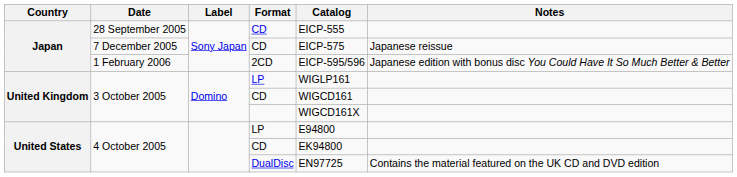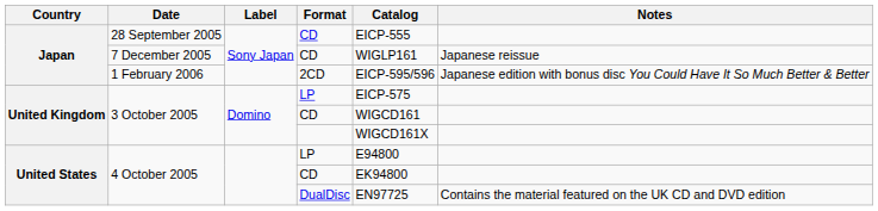 <table class="wikitable plainrowheaders">
 <tr>
 <th>Country</th>
 <th>Date</th>
 <th>Label</th>
 <th>Format</th>
 <th>Catalog</th>
 <th>Notes</th>
 </tr>
 <tr>
 <th scope="row" rowspan="3">Japan</th>
 <td rowspan="1">28 September 2005</td>
 <td rowspan="3"><a href='#'>Sony Japan</a></td>
 <td><a href='#'>CD</a></td>
 <td>EICP-555</td>
 <td></td>
 </tr>
 <tr>
 <td>7 December 2005</td>
 <td>CD</td>
-<td>EICP-575</td>
+<td>WIGLP161</td>
 <td>Japanese reissue</td>
 </tr>
 <tr>
 <td>1 February 2006</td>
 <td>2CD</td>
 <td>EICP-595/596</td>
 <td>Japanese edition with bonus disc <em>You Could Have It So Much Better & Better</em></td>
 </tr>
 <tr>
 <th scope="row" rowspan="3">United Kingdom</th>
 <td rowspan="3">3 October 2005</td>
 <td rowspan="3"><a href='#'>Domino</a></td>
 <td><a href='#'>LP</a></td>
-<td>WIGLP161</td>
+<td>EICP-575</td>
 <td></td>
 </tr>
 <tr>
 <td>CD</td>
 <td>WIGCD161</td>
 <td></td>
 </tr>
 <tr>
 <td></td>
 <td>WIGCD161X</td>
 <td></td>
 </tr>
 <tr>
 <th scope="row" rowspan="3">United States</th>
 <td rowspan="3">4 October 2005</td>
 <td rowspan="3"></td>
 <td>LP</td>
 <td>E94800</td>
 <td></td>
 </tr>
 <tr>
 <td>CD</td>
 <td>EK94800</td>
 <td></td>
 </tr>
 <tr>
 <td><a href='#'>DualDisc</a></td>
 <td>EN97725</td>
 <td>Contains the material featured on the UK CD and DVD edition</td>
 </tr>
 </table>
